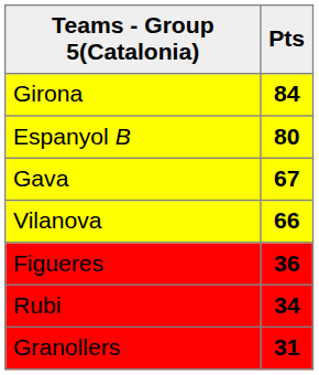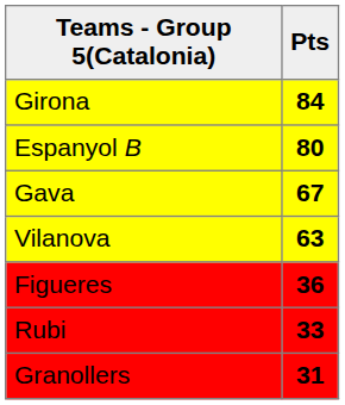 <table style=border-collapse:collapse border=1 cellspacing=0 cellpadding=5>
 <tr align=center bgcolor=#efefef>
 <th width=165>Teams - Group 5(Catalonia)</th>
 <th width=20>Pts</th>
 </tr>
 <tr align=center style="background:#FFFF00;">
 <td style="text-align:left;">Girona</td>
 <td><strong>84</strong></td>
 </tr>
 <tr align=center style="background:#FFFF00;">
 <td style="text-align:left;">Espanyol <em>B</em></td>
 <td><strong>80</strong></td>
 </tr>
 <tr align=center style="background:#FFFF00;">
 <td style="text-align:left;">Gava</td>
 <td><strong>67</strong></td>
 </tr>
 <tr align=center style="background:#FFFF00;">
 <td style="text-align:left;">Vilanova</td>
-<td><strong>66</strong></td>
+<td><strong>63</strong></td>
 </tr>
 <tr align=center style="background:#FF0000;">
 <td style="text-align:left;">Figueres</td>
 <td><strong>36</strong></td>
 </tr>
 <tr align=center style="background:#FF0000;">
 <td style="text-align:left;">Rubi</td>
-<td><strong>34</strong></td>
+<td><strong>33</strong></td>
 </tr>
 <tr align=center style="background:#FF0000;">
 <td style="text-align:left;">Granollers</td>
 <td><strong>31</strong></td>
 </tr>
 </table>
